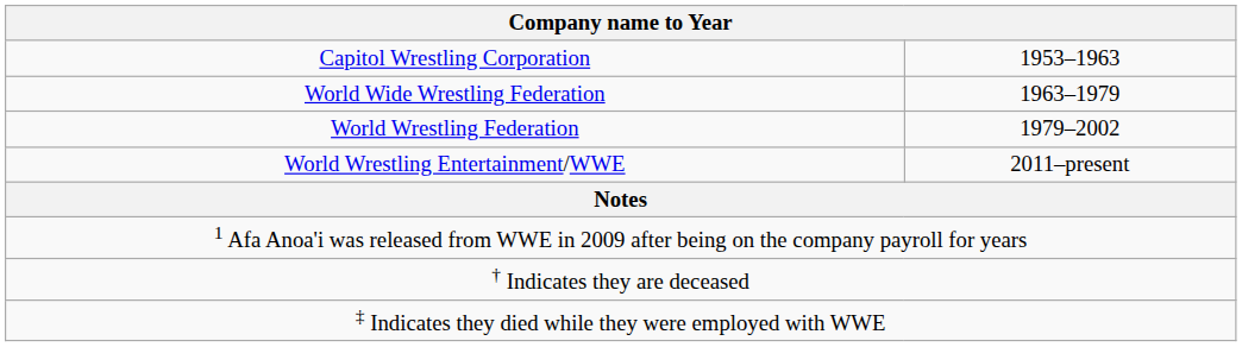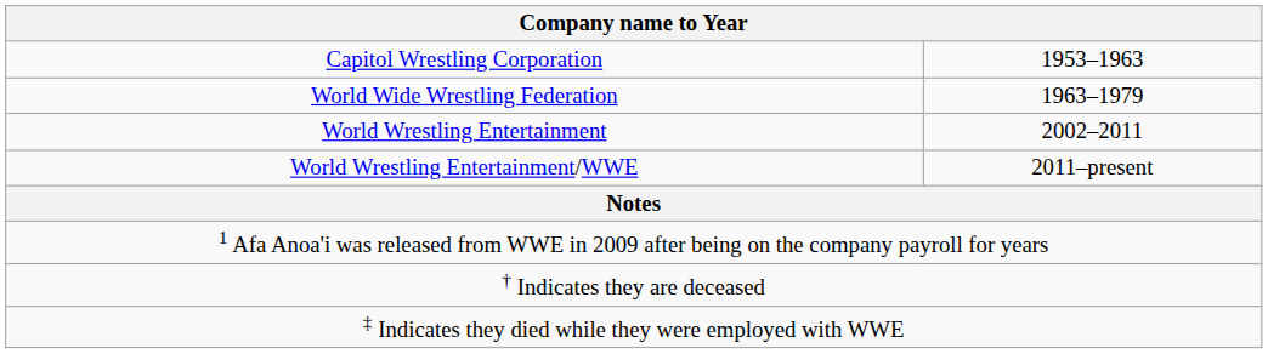 <table class="wikitable"  style="width:70%; text-align:center;">
 <tr>
 <th colspan="2">Company name to Year</th>
 </tr>
 <tr>
 <td><a href='#'>Capitol Wrestling Corporation</a></td>
 <td>1953–1963</td>
 </tr>
 <tr>
 <td><a href='#'>World Wide Wrestling Federation</a></td>
 <td>1963–1979</td>
 </tr>
 <tr>
-<td><a href='#'>World Wrestling Federation</a></td>
-<td>1979–2002</td>
+<td><a href='#'>World Wrestling Entertainment</a></td>
+<td>2002–2011</td>
 </tr>
 <tr>
 <td><a href='#'>World Wrestling Entertainment</a>/<a href='#'>WWE</a></td>
 <td>2011–present</td>
 </tr>
 <tr>
 <th colspan="2">Notes</th>
 </tr>
 <tr>
 <td colspan="2"><sup>1</sup> Afa Anoa'i was released from WWE in 2009 after being on the company payroll for years</td>
 </tr>
 <tr>
 <td colspan="2"><sup>†</sup> Indicates they are deceased</td>
 </tr>
 <tr>
 <td colspan="2"><sup>‡</sup> Indicates they died while they were employed with WWE</td>
 </tr>
 </table>
